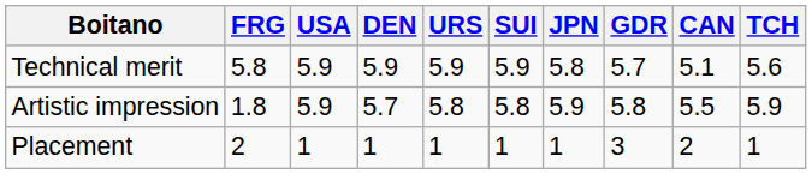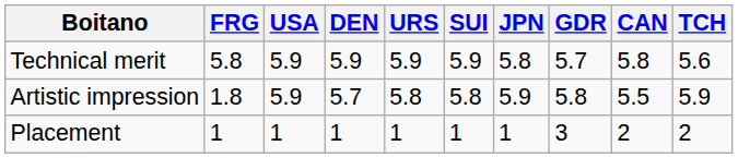 <table class="wikitable">
 <tr ---->
 <th>Boitano</th>
 <th><a href='#'>FRG</a></th>
 <th><a href='#'>USA</a></th>
 <th><a href='#'>DEN</a></th>
 <th><a href='#'>URS</a></th>
 <th><a href='#'>SUI</a></th>
 <th><a href='#'>JPN</a></th>
 <th><a href='#'>GDR</a></th>
 <th><a href='#'>CAN</a></th>
 <th><a href='#'>TCH</a></th>
 </tr>
 <tr ---->
 <td>Technical merit</td>
 <td>5.8</td>
 <td>5.9</td>
 <td>5.9</td>
 <td>5.9</td>
 <td>5.9</td>
 <td>5.8</td>
 <td>5.7</td>
-<td>5.1</td>
+<td>5.8</td>
 <td>5.6</td>
 </tr>
 <tr ---->
 <td>Artistic impression</td>
 <td>1.8</td>
 <td>5.9</td>
 <td>5.7</td>
 <td>5.8</td>
 <td>5.8</td>
 <td>5.9</td>
 <td>5.8</td>
 <td>5.5</td>
 <td>5.9</td>
 </tr>
 <tr ---->
 <td>Placement</td>
-<td>2</td>
+<td>1</td>
 <td>1</td>
 <td>1</td>
 <td>1</td>
 <td>1</td>
 <td>1</td>
 <td>3</td>
 <td>2</td>
-<td>1</td>
+<td>2</td>
 </tr>
 </table>
